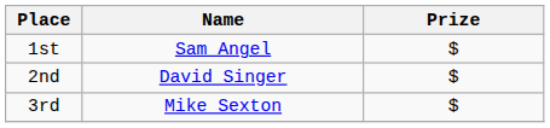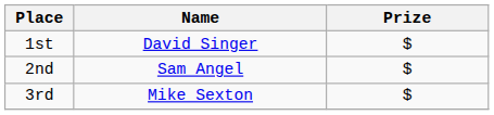 <table class="wikitable">
 <tr>
 <th width="50">Place</th>
 <th width="200">Name</th>
 <th width="125">Prize</th>
 </tr>
 <tr>
 <td align = "center">1st</td>
-<td align = "center"><a href='#'>Sam Angel</a></td>
+<td align = "center"><a href='#'>David Singer</a></td>
 <td align = "center">$</td>
 </tr>
 <tr>
 <td align = "center">2nd</td>
-<td align = "center"><a href='#'>David Singer</a></td>
+<td align = "center"><a href='#'>Sam Angel</a></td>
 <td align = "center">$</td>
 </tr>
 <tr>
 <td align = "center">3rd</td>
 <td align = "center"><a href='#'>Mike Sexton</a></td>
 <td align = "center">$</td>
 </tr>
 <tr>
 </tr>
 </table>
